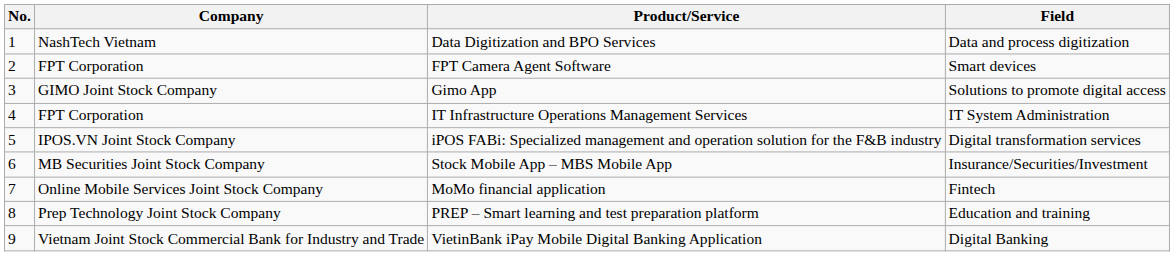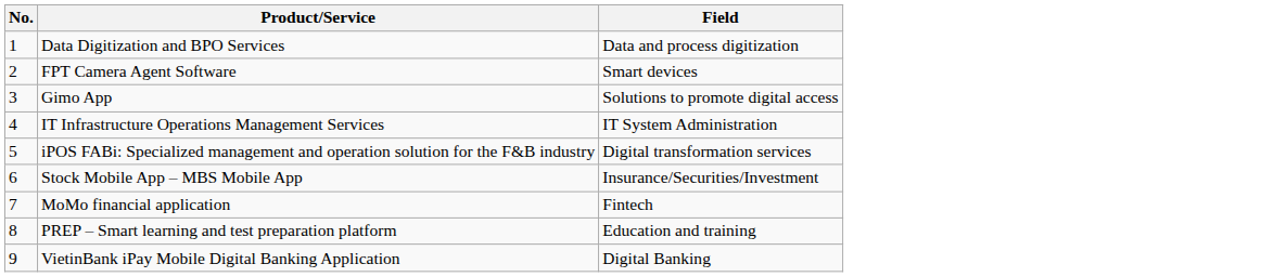 <table class="wikitable sortable mw-collapsible mw-collapsed">
 <tr>
 <th>No.</th>
-<th>Company</th>
 <th>Product/Service</th>
 <th>Field</th>
 </tr>
 <tr>
 <td>1</td>
-<td>NashTech Vietnam</td>
 <td>Data Digitization and BPO Services</td>
 <td>Data and process digitization</td>
 </tr>
 <tr>
 <td>2</td>
-<td>FPT Corporation</td>
 <td>FPT Camera Agent Software</td>
 <td>Smart devices</td>
 </tr>
 <tr>
 <td>3</td>
-<td>GIMO Joint Stock Company</td>
 <td>Gimo App</td>
 <td>Solutions to promote digital access</td>
 </tr>
 <tr>
 <td>4</td>
-<td>FPT Corporation</td>
 <td>IT Infrastructure Operations Management Services</td>
 <td>IT System Administration</td>
 </tr>
 <tr>
 <td>5</td>
-<td>IPOS.VN Joint Stock Company</td>
 <td>iPOS FABi: Specialized management and operation solution for the F&B industry</td>
 <td>Digital transformation services</td>
 </tr>
 <tr>
 <td>6</td>
-<td>MB Securities Joint Stock Company</td>
 <td>Stock Mobile App – MBS Mobile App</td>
 <td>Insurance/Securities/Investment</td>
 </tr>
 <tr>
 <td>7</td>
-<td>Online Mobile Services Joint Stock Company</td>
 <td>MoMo financial application</td>
 <td>Fintech</td>
 </tr>
 <tr>
 <td>8</td>
-<td>Prep Technology Joint Stock Company</td>
 <td>PREP – Smart learning and test preparation platform</td>
 <td>Education and training</td>
 </tr>
 <tr>
 <td>9</td>
-<td>Vietnam Joint Stock Commercial Bank for Industry and Trade</td>
 <td>VietinBank iPay Mobile Digital Banking Application</td>
 <td>Digital Banking</td>
 </tr>
 </table>
